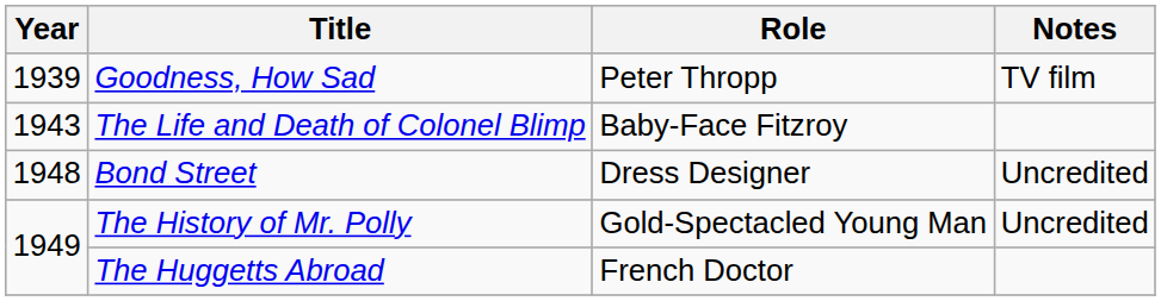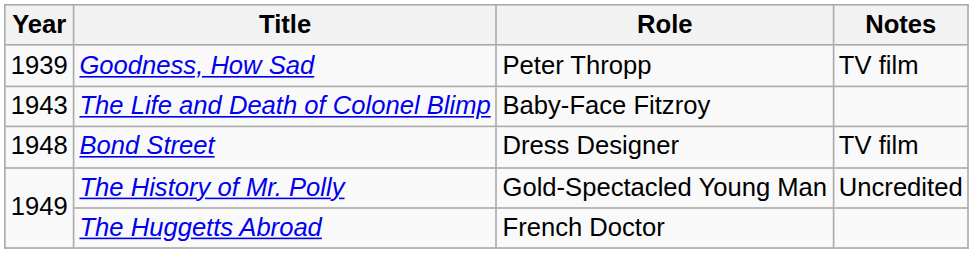 <table class="wikitable sortable">
 <tr>
 <th>Year</th>
 <th>Title</th>
 <th>Role</th>
 <th>Notes</th>
 </tr>
 <tr>
 <td>1939</td>
 <td><em><a href='#'>Goodness, How Sad</a></em></td>
 <td>Peter Thropp</td>
 <td>TV film</td>
 </tr>
 <tr>
 <td>1943</td>
 <td><em><a href='#'>The Life and Death of Colonel Blimp</a></em></td>
 <td>Baby-Face Fitzroy</td>
 <td></td>
 </tr>
 <tr>
 <td>1948</td>
 <td><em><a href='#'>Bond Street</a></em></td>
 <td>Dress Designer</td>
-<td>Uncredited</td>
+<td>TV film</td>
 </tr>
 <tr>
 <td rowspan="2">1949</td>
 <td><em><a href='#'>The History of Mr. Polly</a></em></td>
 <td>Gold-Spectacled Young Man</td>
 <td>Uncredited</td>
 </tr>
 <tr>
 <td><em><a href='#'>The Huggetts Abroad</a></em></td>
 <td>French Doctor</td>
 <td></td>
 </tr>
 </table>
